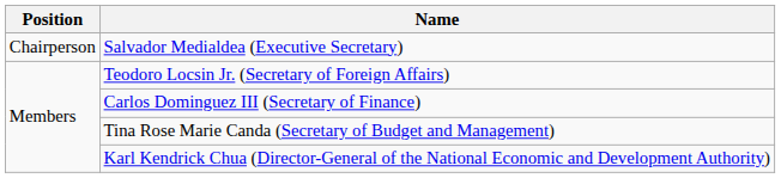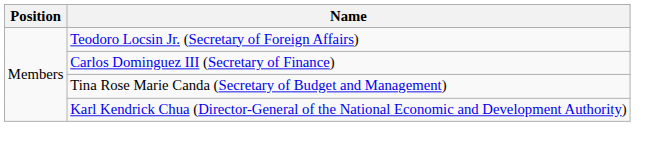 <table class="wikitable">
 <tr>
 <th>Position</th>
 <th>Name</th>
-</tr>
-<tr>
-<td>Chairperson</td>
-<td><a href='#'>Salvador Medialdea</a> (<a href='#'>Executive Secretary</a>)</td>
 </tr>
 <tr>
 <td rowspan="4">Members</td>
 <td><a href='#'>Teodoro Locsin Jr.</a> (<a href='#'>Secretary of Foreign Affairs</a>)</td>
 </tr>
 <tr>
 <td><a href='#'>Carlos Dominguez III</a> (<a href='#'>Secretary of Finance</a>)</td>
 </tr>
 <tr>
 <td>Tina Rose Marie Canda (<a href='#'>Secretary of Budget and Management</a>)</td>
 </tr>
 <tr>
 <td><a href='#'>Karl Kendrick Chua</a> (<a href='#'>Director-General of the National Economic and Development Authority</a>)</td>
 </tr>
 </table>
